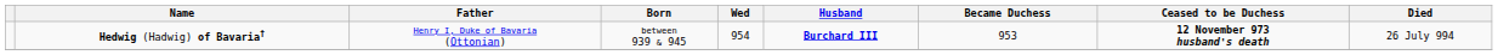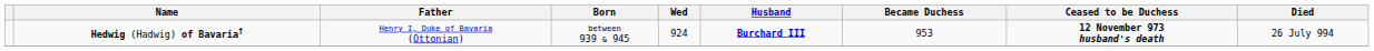 <table width=95% class="wikitable" style="text-align:center">
 <tr>
 <th></th>
 <th>Name</th>
 <th>Father</th>
 <th>Born</th>
 <th>Wed</th>
 <th><a href='#'>Husband</a></th>
 <th>Became Duchess</th>
 <th>Ceased to be Duchess</th>
 <th>Died</th>
 </tr>
 <tr>
 <td></td>
 <td><strong>Hedwig</strong> (Hadwig) <strong>of Bavaria<sup>†</sup></strong> </td>
 <td align="center"><small><a href='#'>Henry I, Duke of Bavaria</a></small><br>(<a href='#'>Ottonian</a>)</td>
 <td><small>between</small><br>939 <small>&</small> 945</td>
-<td>954</td>
+<td>924</td>
 <td><strong><a href='#'>Burchard III</a></strong></td>
 <td>953</td>
 <td><strong>12 November 973<br><em>husband's death</em></strong></td>
 <td>26 July 994</td>
 </tr>
 <tr>
 </tr>
 </table>
